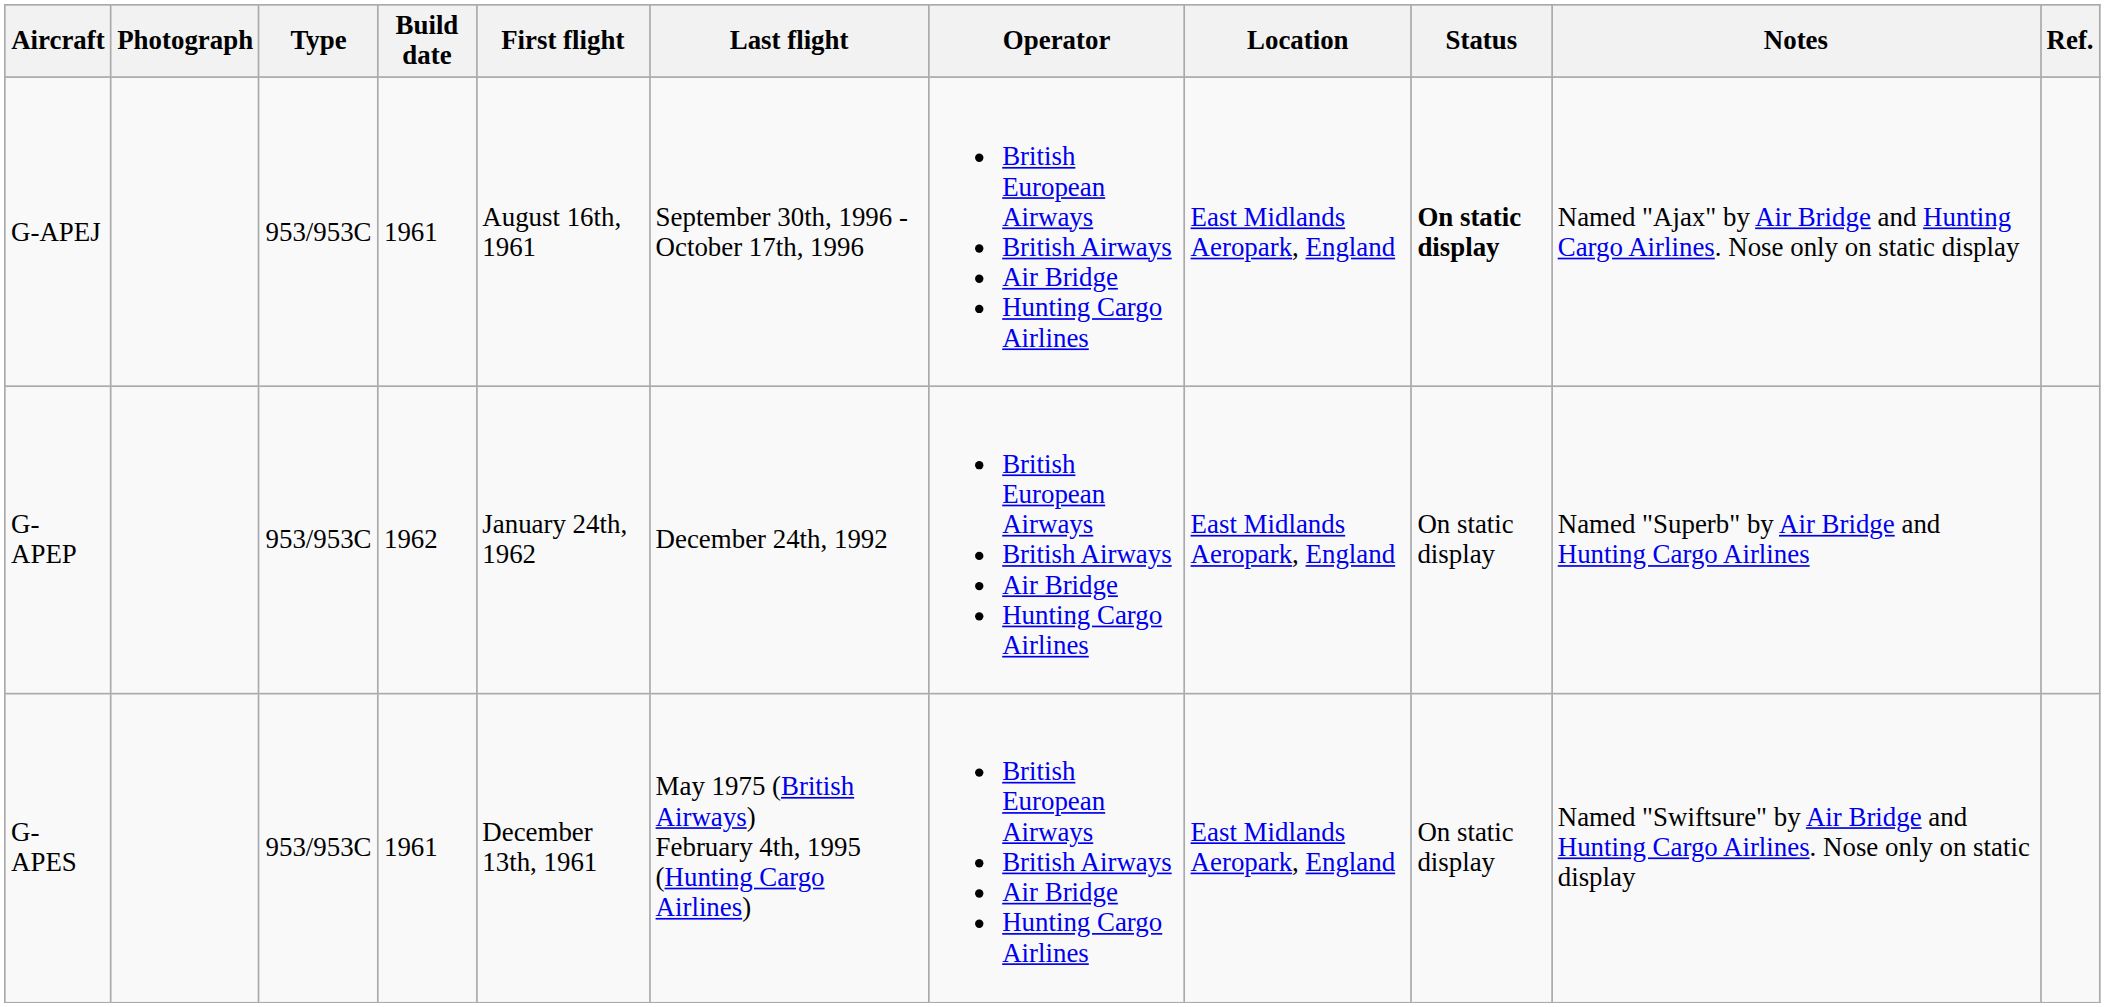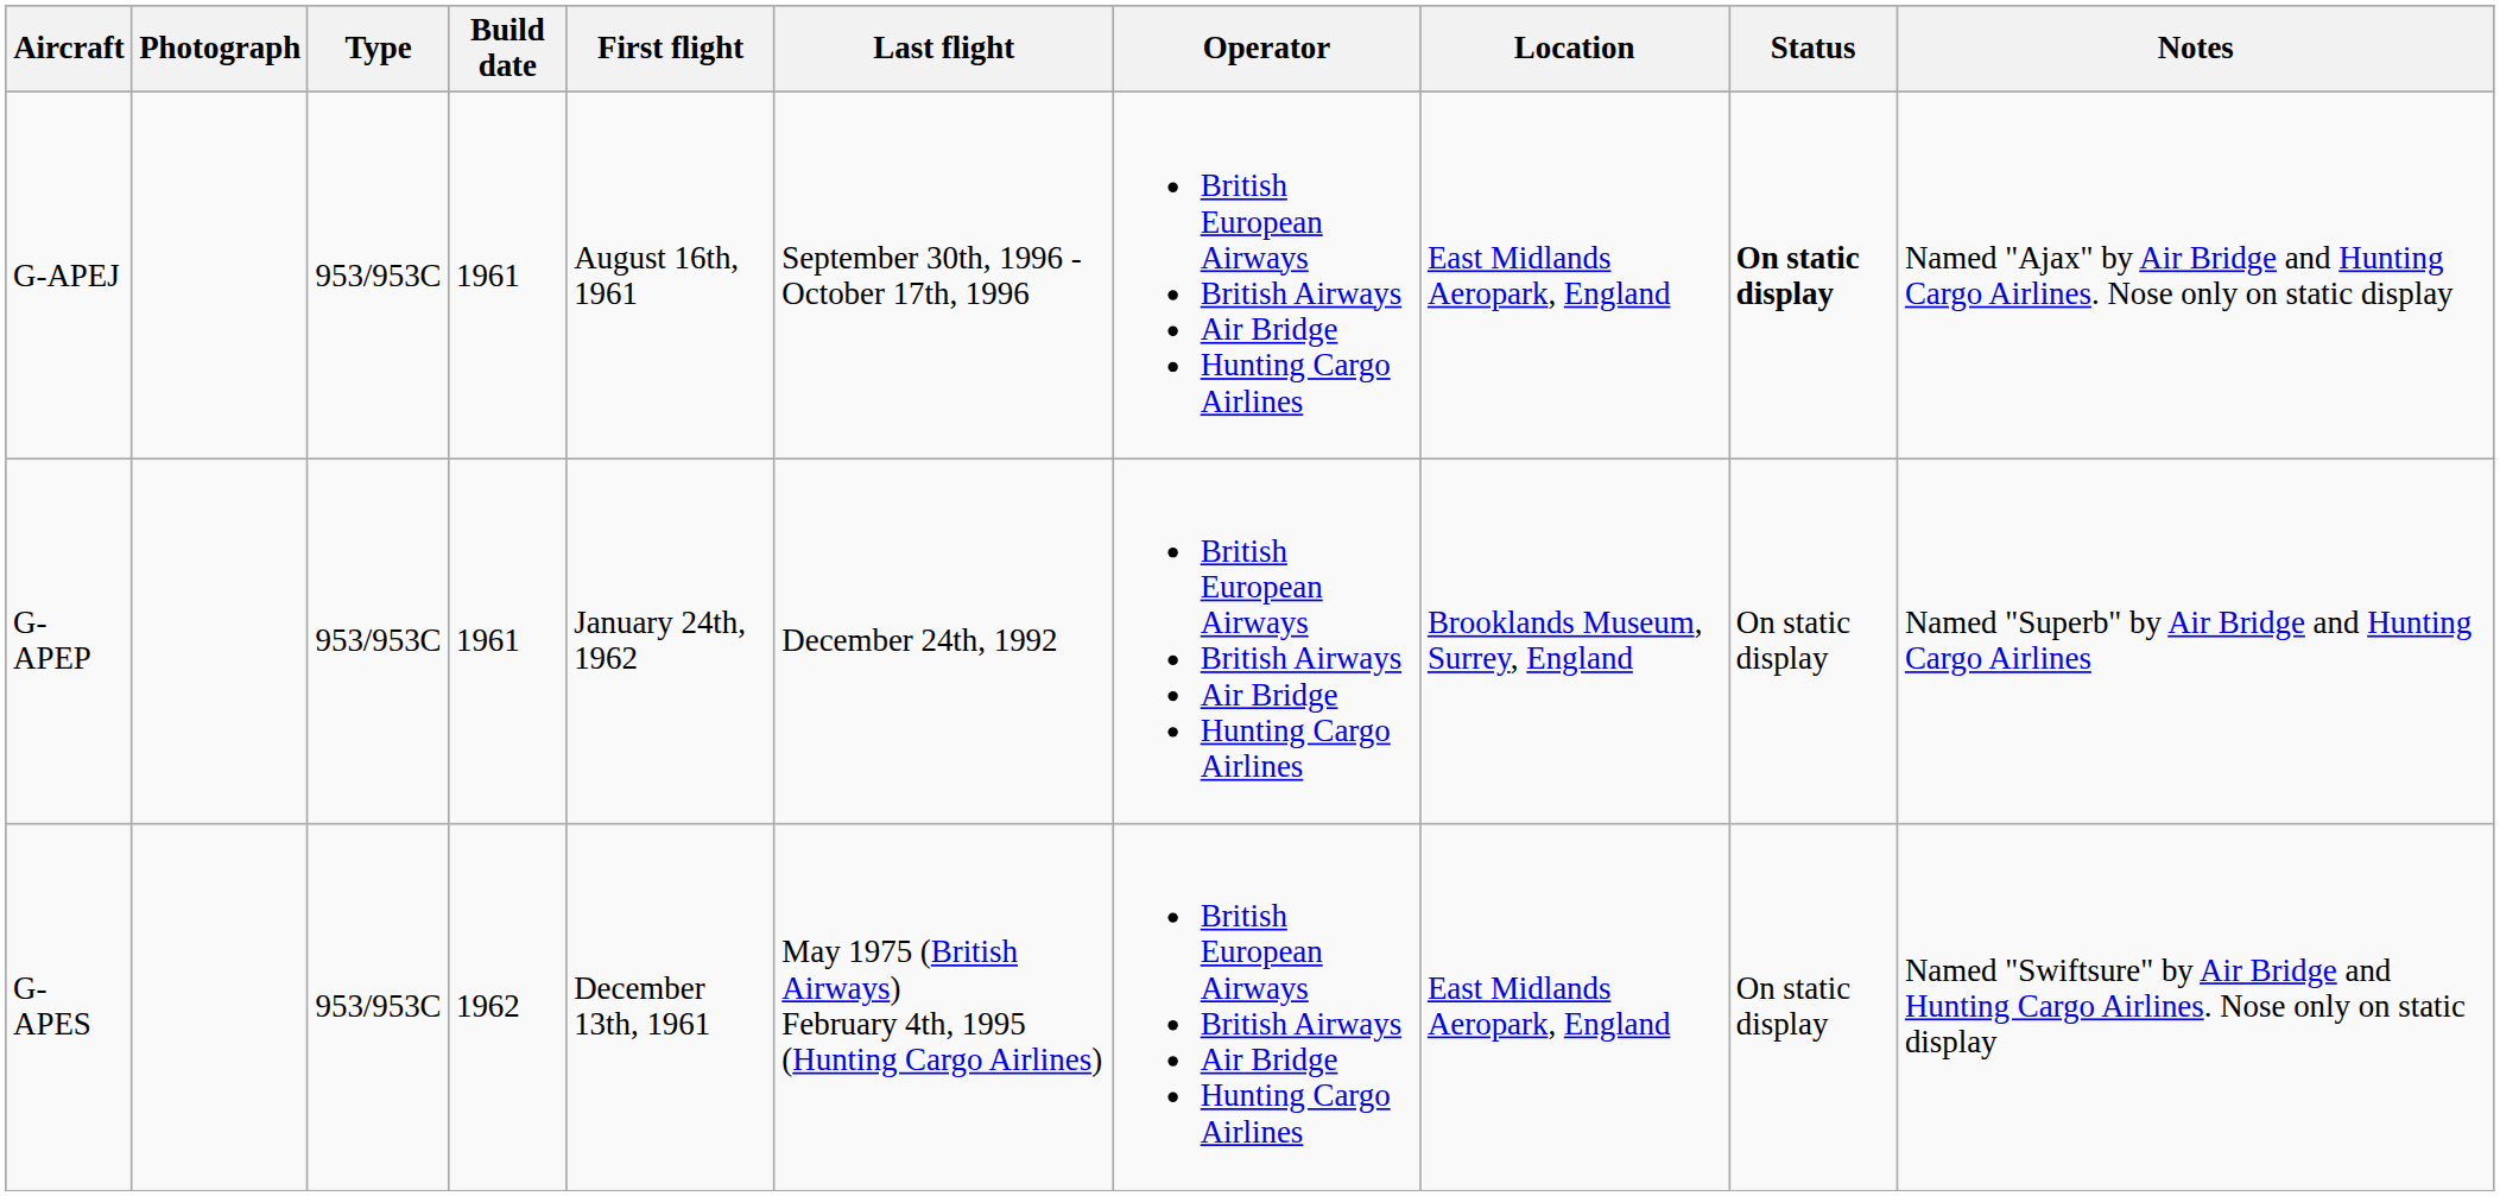 <table class="wikitable">
 <tr>
 <th>Aircraft</th>
 <th>Photograph</th>
 <th>Type</th>
 <th>Build date</th>
 <th>First flight</th>
 <th>Last flight</th>
 <th>Operator</th>
 <th>Location</th>
 <th>Status</th>
 <th>Notes</th>
-<th>Ref.</th>
 </tr>
 <tr>
 <td>G-APEJ</td>
 <td></td>
 <td>953/953C</td>
 <td>1961</td>
 <td>August 16th, 1961</td>
 <td>September 30th, 1996 - October 17th, 1996</td>
 <td><br><ul><li><a href='#'>British European Airways</a></li><li><a href='#'>British Airways</a></li><li><a href='#'>Air Bridge</a></li><li><a href='#'>Hunting Cargo Airlines</a></li></ul></td>
 <td><a href='#'>East Midlands Aeropark</a>, <a href='#'>England</a></td>
 <td><strong>On static display</strong></td>
 <td>Named "Ajax" by <a href='#'>Air Bridge</a> and <a href='#'>Hunting Cargo Airlines</a>. Nose only on static display</td>
-<td></td>
 </tr>
 <tr>
 <td>G-APEP</td>
 <td></td>
 <td>953/953C</td>
-<td>1962</td>
+<td>1961</td>
 <td>January 24th, 1962</td>
 <td>December 24th, 1992</td>
 <td><br><ul><li><a href='#'>British European Airways</a></li><li><a href='#'>British Airways</a></li><li><a href='#'>Air Bridge</a></li><li><a href='#'>Hunting Cargo Airlines</a></li></ul></td>
-<td><a href='#'>East Midlands Aeropark</a>, <a href='#'>England</a></td>
+<td><a href='#'>Brooklands Museum</a>, <a href='#'>Surrey</a>, <a href='#'>England</a></td>
 <td>On static display</td>
 <td>Named "Superb" by <a href='#'>Air Bridge</a> and <a href='#'>Hunting Cargo Airlines</a></td>
-<td></td>
 </tr>
 <tr>
 <td>G-APES</td>
 <td></td>
 <td>953/953C</td>
-<td>1961</td>
+<td>1962</td>
 <td>December 13th, 1961</td>
 <td>May 1975 (<a href='#'>British Airways</a>)<br>February 4th, 1995 (<a href='#'>Hunting Cargo Airlines</a>)</td>
 <td><br><ul><li><a href='#'>British European Airways</a></li><li><a href='#'>British Airways</a></li><li><a href='#'>Air Bridge</a></li><li><a href='#'>Hunting Cargo Airlines</a></li></ul></td>
 <td><a href='#'>East Midlands Aeropark</a>, <a href='#'>England</a></td>
 <td>On static display</td>
 <td>Named "Swiftsure" by <a href='#'>Air Bridge</a> and <a href='#'>Hunting Cargo Airlines</a>. Nose only on static display</td>
-<td></td>
 </tr>
 </table>
